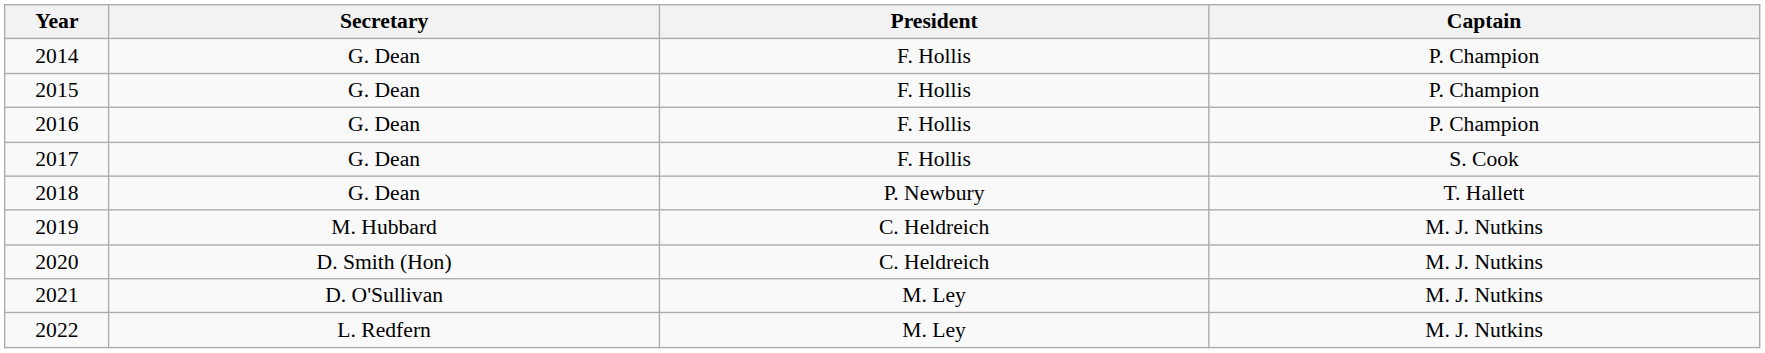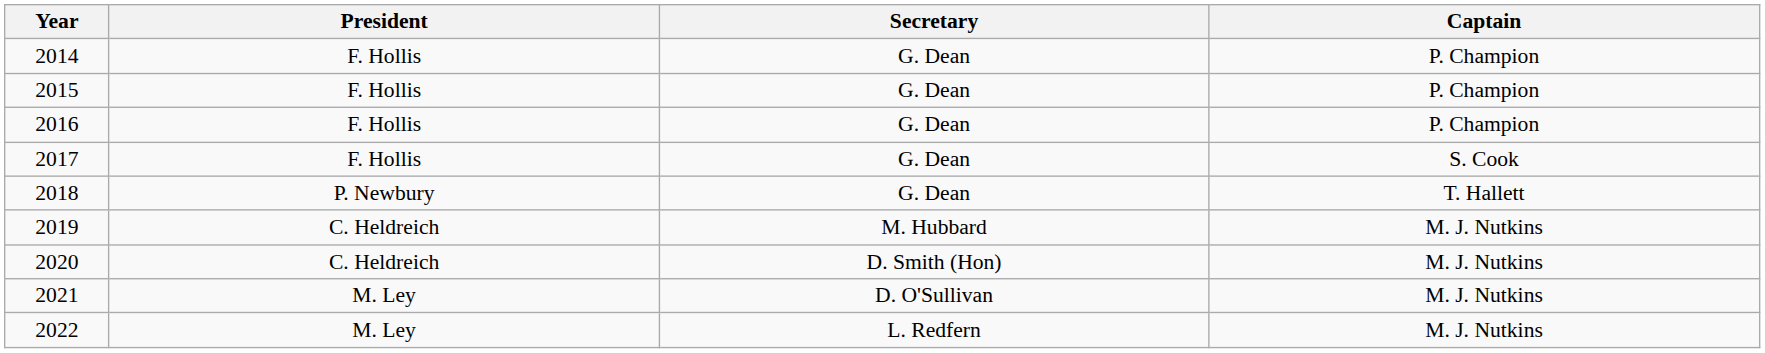 <table class="wikitable" style="text-align:center">
 <tr>
 <th width=70>Year</th>
+<th width=400>President</th>
 <th width=400>Secretary</th>
-<th width=400>President</th>
 <th width=400>Captain</th>
 </tr>
 <tr>
 <td>2014</td>
+<td>F. Hollis</td>
 <td>G. Dean</td>
-<td>F. Hollis</td>
 <td>P. Champion</td>
 </tr>
 <tr>
 <td>2015</td>
+<td>F. Hollis</td>
 <td>G. Dean</td>
-<td>F. Hollis</td>
 <td>P. Champion</td>
 </tr>
 <tr>
 <td>2016</td>
+<td>F. Hollis</td>
 <td>G. Dean</td>
-<td>F. Hollis</td>
 <td>P. Champion</td>
 </tr>
 <tr>
 <td>2017</td>
+<td>F. Hollis</td>
 <td>G. Dean</td>
-<td>F. Hollis</td>
 <td>S. Cook</td>
 </tr>
 <tr>
 <td>2018</td>
+<td>P. Newbury</td>
 <td>G. Dean</td>
-<td>P. Newbury</td>
 <td>T. Hallett</td>
 </tr>
 <tr>
 <td>2019</td>
+<td>C. Heldreich</td>
 <td>M. Hubbard</td>
-<td>C. Heldreich</td>
 <td>M. J. Nutkins</td>
 </tr>
 <tr>
 <td>2020</td>
+<td>C. Heldreich</td>
 <td>D. Smith (Hon)</td>
-<td>C. Heldreich</td>
 <td>M. J. Nutkins</td>
 </tr>
 <tr>
 <td>2021</td>
+<td>M. Ley</td>
 <td>D. O'Sullivan</td>
-<td>M. Ley</td>
 <td>M. J. Nutkins</td>
 </tr>
 <tr>
 <td>2022</td>
+<td>M. Ley</td>
 <td>L. Redfern</td>
-<td>M. Ley</td>
 <td>M. J. Nutkins</td>
 </tr>
 </table>
